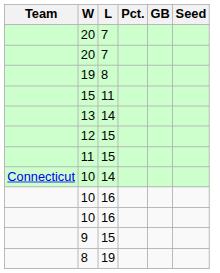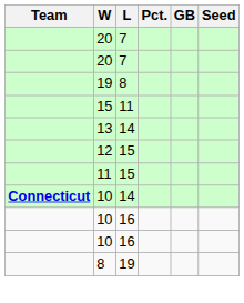 <table class=wikitable>
 <tr>
 <th>Team</th>
 <th>W</th>
 <th>L</th>
 <th>Pct.</th>
 <th>GB</th>
 <th>Seed</th>
 </tr>
 <tr bgcolor=#ccffcc>
 <td></td>
 <td>20</td>
 <td>7</td>
 <td></td>
 <td></td>
 <td></td>
 </tr>
 <tr bgcolor=#ccffcc>
 <td></td>
 <td>20</td>
 <td>7</td>
 <td></td>
 <td></td>
 <td></td>
 </tr>
 <tr bgcolor=#ccffcc>
 <td></td>
 <td>19</td>
 <td>8</td>
 <td></td>
 <td></td>
 <td></td>
 </tr>
 <tr bgcolor=#ccffcc>
 <td></td>
 <td>15</td>
 <td>11</td>
 <td></td>
 <td></td>
 <td></td>
 </tr>
 <tr bgcolor=#ccffcc>
 <td></td>
 <td>13</td>
 <td>14</td>
 <td></td>
 <td></td>
 <td></td>
 </tr>
 <tr bgcolor=#ccffcc>
 <td></td>
 <td>12</td>
 <td>15</td>
 <td></td>
 <td></td>
 <td></td>
 </tr>
 <tr bgcolor=#ccffcc>
 <td></td>
 <td>11</td>
 <td>15</td>
 <td></td>
 <td></td>
 <td></td>
 </tr>
 <tr bgcolor=#ccffcc>
-<td><a href='#'>Connecticut</a></td>
+<td><strong><a href='#'>Connecticut</a></strong></td>
 <td>10</td>
 <td>14</td>
 <td></td>
 <td></td>
 <td></td>
 </tr>
 <tr>
 <td></td>
 <td>10</td>
 <td>16</td>
 <td></td>
 <td></td>
 <td></td>
 </tr>
 <tr>
 <td></td>
 <td>10</td>
 <td>16</td>
 <td></td>
 <td></td>
 <td></td>
 </tr>
 <tr>
 <td></td>
-<td>9</td>
-<td>15</td>
-<td></td>
-<td></td>
-<td></td>
-</tr>
-<tr>
-<td></td>
 <td>8</td>
 <td>19</td>
 <td></td>
 <td></td>
 <td></td>
 </tr>
 </table>
